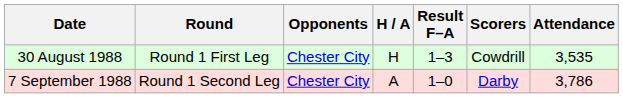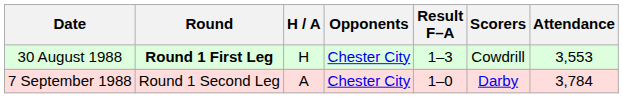 <table class="wikitable" style="text-align:center">
 <tr>
 <th>Date</th>
 <th>Round</th>
+<th>H / A</th>
 <th>Opponents</th>
-<th>H / A</th>
 <th>Result<br>F–A</th>
 <th>Scorers</th>
 <th>Attendance</th>
 </tr>
 <tr bgcolor="#ddffdd">
 <td>30 August 1988</td>
-<td>Round 1 First Leg</td>
+<td><strong>Round 1 First Leg</strong></td>
+<td>H</td>
 <td><a href='#'>Chester City</a></td>
-<td>H</td>
 <td>1–3</td>
 <td>Cowdrill</td>
-<td>3,535</td>
+<td>3,553</td>
 </tr>
 <tr bgcolor="#ffdddd">
 <td>7 September 1988</td>
 <td>Round 1 Second Leg</td>
+<td>A</td>
 <td><a href='#'>Chester City</a></td>
-<td>A</td>
 <td>1–0</td>
 <td><a href='#'>Darby</a></td>
-<td>3,786</td>
+<td>3,784</td>
 </tr>
 </table>
